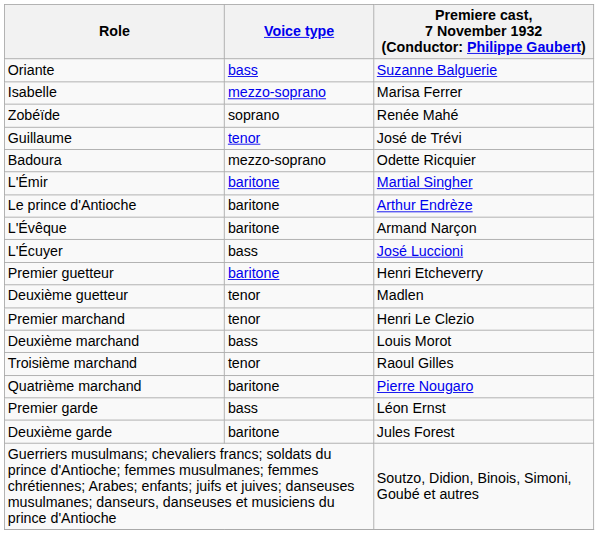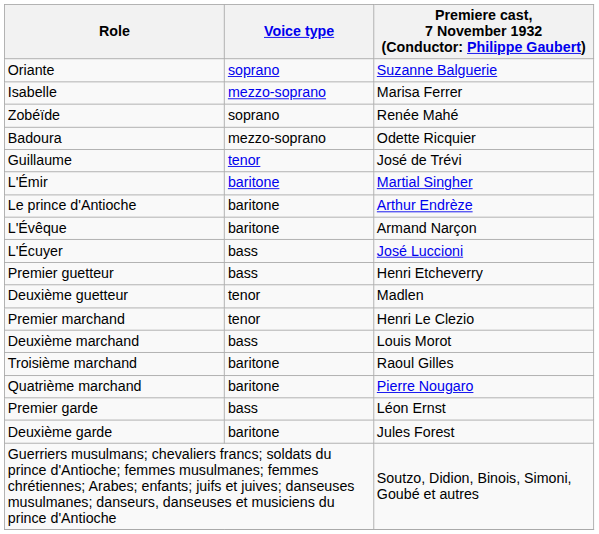 <table class="wikitable">
 <tr>
 <th style="width:15em;">Role</th>
 <th style="width:10em;"><a href='#'>Voice type</a></th>
 <th style="width:15em;">Premiere cast,<br>7 November 1932<br>(Conductor: <a href='#'>Philippe Gaubert</a>)</th>
 </tr>
 <tr>
 <td>Oriante</td>
-<td><a href='#'>bass</a></td>
+<td><a href='#'>soprano</a></td>
 <td><a href='#'>Suzanne Balguerie</a></td>
 </tr>
 <tr>
 <td>Isabelle</td>
 <td><a href='#'>mezzo-soprano</a></td>
 <td>Marisa Ferrer</td>
 </tr>
 <tr>
 <td>Zobéïde</td>
 <td>soprano</td>
 <td>Renée Mahé</td>
 </tr>
 <tr>
+<td>Badoura</td>
+<td>mezzo-soprano</td>
+<td>Odette Ricquier</td>
+</tr>
+<tr>
 <td>Guillaume</td>
 <td><a href='#'>tenor</a></td>
 <td>José de Trévi</td>
-</tr>
-<tr>
-<td>Badoura</td>
-<td>mezzo-soprano</td>
-<td>Odette Ricquier</td>
 </tr>
 <tr>
 <td>L'Émir</td>
 <td><a href='#'>baritone</a></td>
 <td><a href='#'>Martial Singher</a></td>
 </tr>
 <tr>
 <td>Le prince d'Antioche</td>
 <td>baritone</td>
 <td><a href='#'>Arthur Endrèze</a></td>
 </tr>
 <tr>
 <td>L'Évêque</td>
 <td>baritone</td>
 <td>Armand Narçon</td>
 </tr>
 <tr>
 <td>L'Écuyer</td>
 <td>bass</td>
 <td><a href='#'>José Luccioni</a></td>
 </tr>
 <tr>
 <td>Premier guetteur</td>
-<td><a href='#'>baritone</a></td>
+<td>bass</td>
 <td>Henri Etcheverry</td>
 </tr>
 <tr>
 <td>Deuxième guetteur</td>
 <td>tenor</td>
 <td>Madlen</td>
 </tr>
 <tr>
 <td>Premier marchand</td>
 <td>tenor</td>
 <td>Henri Le Clezio</td>
 </tr>
 <tr>
 <td>Deuxième marchand</td>
 <td>bass</td>
 <td>Louis Morot</td>
 </tr>
 <tr>
 <td>Troisième marchand</td>
-<td>tenor</td>
+<td>baritone</td>
 <td>Raoul Gilles</td>
 </tr>
 <tr>
 <td>Quatrième marchand</td>
 <td>baritone</td>
 <td><a href='#'>Pierre Nougaro</a></td>
 </tr>
 <tr>
 <td>Premier garde</td>
 <td>bass</td>
 <td>Léon Ernst</td>
 </tr>
 <tr>
 <td>Deuxième garde</td>
 <td>baritone</td>
 <td>Jules Forest</td>
 </tr>
 <tr>
 <td colspan=2>Guerriers musulmans; chevaliers francs; soldats du prince d'Antioche; femmes musulmanes; femmes chrétiennes; Arabes; enfants; juifs et juives; danseuses musulmanes; danseurs, danseuses et musiciens du prince d'Antioche</td>
 <td>Soutzo, Didion, Binois, Simoni, Goubé et autres</td>
 </tr>
 <tr>
 </tr>
 </table>
